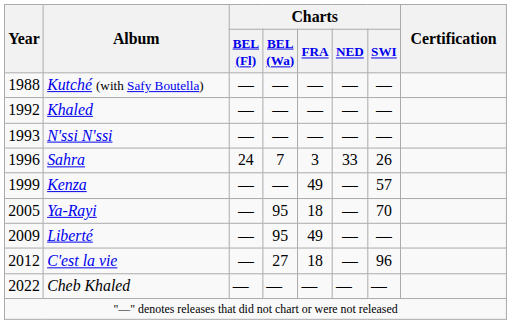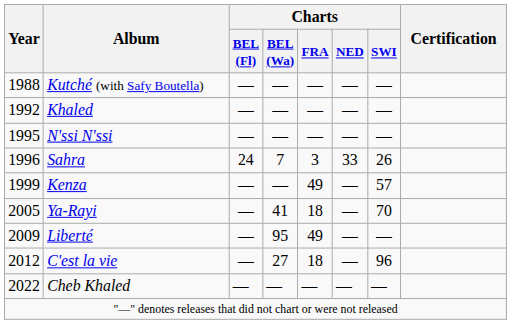 <table class="wikitable">
 <tr>
 <th style="text-align:center" rowspan="2">Year</th>
 <th rowspan="2" style="text-align:center; width:180px">Album</th>
 <th style="text-align:center" colspan="5">Charts</th>
 <th rowspan="2" style="text-align:center; width:100px">Certification</th>
 </tr>
 <tr>
 <th style="width:20px;"><small><a href='#'>BEL<br>(Fl)</a></small></th>
 <th style="width:20px;"><small><a href='#'>BEL<br>(Wa)</a></small></th>
 <th style="width:20px;"><small><a href='#'>FRA</a><br></small></th>
 <th style="width:20px;"><small><a href='#'>NED</a></small></th>
 <th style="width:20px;"><small><a href='#'>SWI</a></small></th>
 </tr>
 <tr>
 <td style="text-align:center;">1988</td>
 <td><em><a href='#'>Kutché</a></em> <small>(with <a href='#'>Safy Boutella</a>)</small></td>
 <td style="text-align:center;">—</td>
 <td style="text-align:center;">—</td>
 <td style="text-align:center;">—</td>
 <td style="text-align:center;">—</td>
 <td style="text-align:center;">—</td>
 <td style="text-align:center;"></td>
 </tr>
 <tr>
 <td style="text-align:center;">1992</td>
 <td><em><a href='#'>Khaled</a></em></td>
 <td style="text-align:center;">—</td>
 <td style="text-align:center;">—</td>
 <td style="text-align:center;">—</td>
 <td style="text-align:center;">—</td>
 <td style="text-align:center;">—</td>
 <td style="text-align:center;"></td>
 </tr>
 <tr>
-<td style="text-align:center;">1993</td>
+<td style="text-align:center;">1995</td>
 <td><em><a href='#'>N'ssi N'ssi</a></em></td>
 <td style="text-align:center;">—</td>
 <td style="text-align:center;">—</td>
 <td style="text-align:center;">—</td>
 <td style="text-align:center;">—</td>
 <td style="text-align:center;">—</td>
 <td style="text-align:center;"></td>
 </tr>
 <tr>
 <td style="text-align:center;">1996</td>
 <td><em><a href='#'>Sahra</a></em></td>
 <td style="text-align:center;">24</td>
 <td style="text-align:center;">7</td>
 <td style="text-align:center;">3</td>
 <td style="text-align:center;">33</td>
 <td style="text-align:center;">26</td>
 <td style="text-align:center;"></td>
 </tr>
 <tr>
 <td style="text-align:center;">1999</td>
 <td><em><a href='#'>Kenza</a></em></td>
 <td style="text-align:center;">—</td>
 <td style="text-align:center;">—</td>
 <td style="text-align:center;">49</td>
 <td style="text-align:center;">—</td>
 <td style="text-align:center;">57</td>
 <td style="text-align:center;"></td>
 </tr>
 <tr>
 <td style="text-align:center;">2005</td>
 <td><em><a href='#'>Ya-Rayi</a></em></td>
 <td style="text-align:center;">—</td>
-<td style="text-align:center;">95</td>
+<td style="text-align:center;">41</td>
 <td style="text-align:center;">18</td>
 <td style="text-align:center;">—</td>
 <td style="text-align:center;">70</td>
 <td style="text-align:center;"></td>
 </tr>
 <tr>
 <td style="text-align:center;">2009</td>
 <td><em><a href='#'>Liberté</a></em></td>
 <td style="text-align:center;">—</td>
 <td style="text-align:center;">95</td>
 <td style="text-align:center;">49</td>
 <td style="text-align:center;">—</td>
 <td style="text-align:center;">—</td>
 <td style="text-align:center;"></td>
 </tr>
 <tr>
 <td style="text-align:center;">2012</td>
 <td><em><a href='#'>C'est la vie</a></em></td>
 <td style="text-align:center;">—</td>
 <td style="text-align:center;">27</td>
 <td style="text-align:center;">18</td>
 <td style="text-align:center;">—</td>
 <td style="text-align:center;">96</td>
 <td style="text-align:center;"></td>
 </tr>
 <tr>
 <td>2022</td>
 <td><em>Cheb Khaled</em></td>
 <td>—</td>
 <td>—</td>
 <td>—</td>
 <td>—</td>
 <td>—</td>
 <td></td>
 </tr>
 <tr>
 <td colspan="11"  style="font-size:9pt; text-align:center;">"—" denotes releases that did not chart or were not released</td>
 </tr>
 </table>
